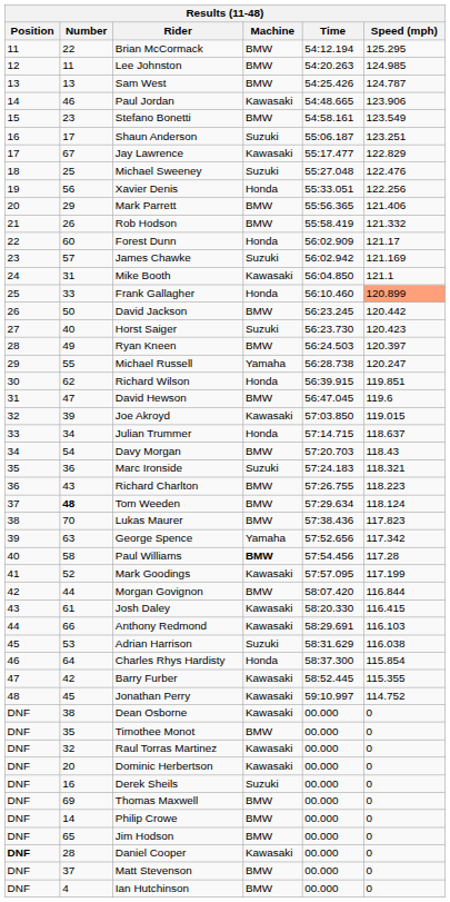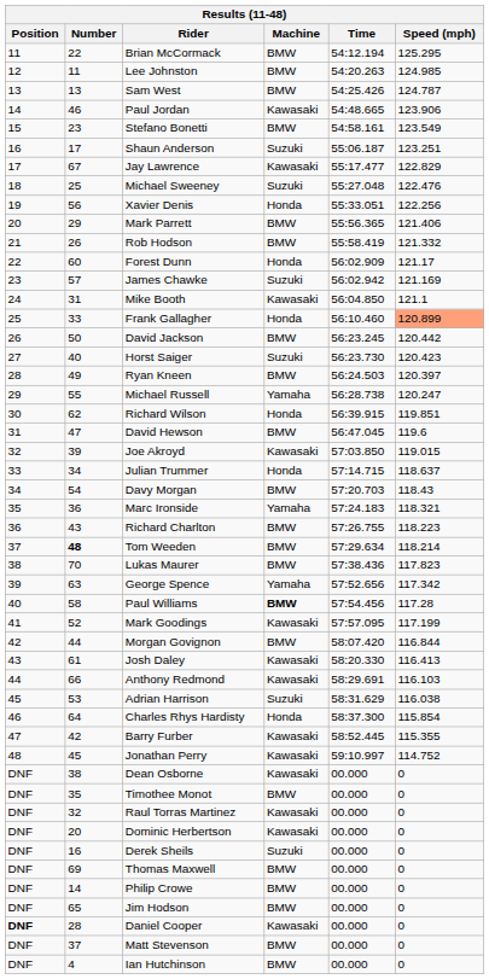 <table class="collapsible collapsed wikitable"style="width:40em;margin-top:-1px;">
 <tr>
 <th scope="col" colspan="6">Results (11-48)</th>
 </tr>
 <tr>
 <th scope="col">Position</th>
 <th scope="col">Number</th>
 <th scope="col">Rider</th>
 <th scope="col">Machine</th>
 <th scope="col">Time</th>
 <th scope="col">Speed (mph)</th>
 </tr>
 <tr>
 <td>11</td>
 <td>22</td>
 <td>Brian McCormack</td>
 <td>BMW</td>
 <td>54:12.194</td>
 <td>125.295</td>
 </tr>
 <tr>
 <td>12</td>
 <td>11</td>
 <td>Lee Johnston</td>
 <td>BMW</td>
 <td>54:20.263</td>
 <td>124.985</td>
 </tr>
 <tr>
 <td>13</td>
 <td>13</td>
 <td>Sam West</td>
 <td>BMW</td>
 <td>54:25.426</td>
 <td>124.787</td>
 </tr>
 <tr>
 <td>14</td>
 <td>46</td>
 <td>Paul Jordan</td>
 <td>Kawasaki</td>
 <td>54:48.665</td>
 <td>123.906</td>
 </tr>
 <tr>
 <td>15</td>
 <td>23</td>
 <td>Stefano Bonetti</td>
 <td>BMW</td>
 <td>54:58.161</td>
 <td>123.549</td>
 </tr>
 <tr>
 <td>16</td>
 <td>17</td>
 <td>Shaun Anderson</td>
 <td>Suzuki</td>
 <td>55:06.187</td>
 <td>123.251</td>
 </tr>
 <tr>
 <td>17</td>
 <td>67</td>
 <td>Jay Lawrence</td>
 <td>Kawasaki</td>
 <td>55:17.477</td>
 <td>122.829</td>
 </tr>
 <tr>
 <td>18</td>
 <td>25</td>
 <td>Michael Sweeney</td>
 <td>Suzuki</td>
 <td>55:27.048</td>
 <td>122.476</td>
 </tr>
 <tr>
 <td>19</td>
 <td>56</td>
 <td>Xavier Denis</td>
 <td>Honda</td>
 <td>55:33.051</td>
 <td>122.256</td>
 </tr>
 <tr>
 <td>20</td>
 <td>29</td>
 <td>Mark Parrett</td>
 <td>BMW</td>
 <td>55:56.365</td>
 <td>121.406</td>
 </tr>
 <tr>
 <td>21</td>
 <td>26</td>
 <td>Rob Hodson</td>
 <td>BMW</td>
 <td>55:58.419</td>
 <td>121.332</td>
 </tr>
 <tr>
 <td>22</td>
 <td>60</td>
 <td>Forest Dunn</td>
 <td>Honda</td>
 <td>56:02.909</td>
 <td>121.17</td>
 </tr>
 <tr>
 <td>23</td>
 <td>57</td>
 <td>James Chawke</td>
 <td>Suzuki</td>
 <td>56:02.942</td>
 <td>121.169</td>
 </tr>
 <tr>
 <td>24</td>
 <td>31</td>
 <td>Mike Booth</td>
 <td>Kawasaki</td>
 <td>56:04.850</td>
 <td>121.1</td>
 </tr>
 <tr>
 <td>25</td>
 <td>33</td>
 <td>Frank Gallagher</td>
 <td>Honda</td>
 <td>56:10.460</td>
 <td style="background: lightsalmon;">120.899</td>
 </tr>
 <tr>
 <td>26</td>
 <td>50</td>
 <td>David Jackson</td>
 <td>BMW</td>
 <td>56:23.245</td>
 <td>120.442</td>
 </tr>
 <tr>
 <td>27</td>
 <td>40</td>
 <td>Horst Saiger</td>
 <td>Suzuki</td>
 <td>56:23.730</td>
 <td>120.423</td>
 </tr>
 <tr>
 <td>28</td>
 <td>49</td>
 <td>Ryan Kneen</td>
 <td>BMW</td>
 <td>56:24.503</td>
 <td>120.397</td>
 </tr>
 <tr>
 <td>29</td>
 <td>55</td>
 <td>Michael Russell</td>
 <td>Yamaha</td>
 <td>56:28.738</td>
 <td>120.247</td>
 </tr>
 <tr>
 <td>30</td>
 <td>62</td>
 <td>Richard Wilson</td>
 <td>Honda</td>
 <td>56:39.915</td>
 <td>119.851</td>
 </tr>
 <tr>
 <td>31</td>
 <td>47</td>
 <td>David Hewson</td>
 <td>BMW</td>
 <td>56:47.045</td>
 <td>119.6</td>
 </tr>
 <tr>
 <td>32</td>
 <td>39</td>
 <td>Joe Akroyd</td>
 <td>Kawasaki</td>
 <td>57:03.850</td>
 <td>119.015</td>
 </tr>
 <tr>
 <td>33</td>
 <td>34</td>
 <td>Julian Trummer</td>
 <td>Honda</td>
 <td>57:14.715</td>
 <td>118.637</td>
 </tr>
 <tr>
 <td>34</td>
 <td>54</td>
 <td>Davy Morgan</td>
 <td>BMW</td>
 <td>57:20.703</td>
 <td>118.43</td>
 </tr>
 <tr>
 <td>35</td>
 <td>36</td>
 <td>Marc Ironside</td>
-<td>Suzuki</td>
+<td>Yamaha</td>
 <td>57:24.183</td>
 <td>118.321</td>
 </tr>
 <tr>
 <td>36</td>
 <td>43</td>
 <td>Richard Charlton</td>
 <td>BMW</td>
 <td>57:26.755</td>
 <td>118.223</td>
 </tr>
 <tr>
 <td>37</td>
 <td><strong>48</strong></td>
 <td>Tom Weeden</td>
 <td>BMW</td>
 <td>57:29.634</td>
-<td>118.124</td>
+<td>118.214</td>
 </tr>
 <tr>
 <td>38</td>
 <td>70</td>
 <td>Lukas Maurer</td>
 <td>BMW</td>
 <td>57:38.436</td>
 <td>117.823</td>
 </tr>
 <tr>
 <td>39</td>
 <td>63</td>
 <td>George Spence</td>
 <td>Yamaha</td>
 <td>57:52.656</td>
 <td>117.342</td>
 </tr>
 <tr>
 <td>40</td>
 <td>58</td>
 <td>Paul Williams</td>
 <td><strong>BMW</strong></td>
 <td>57:54.456</td>
 <td>117.28</td>
 </tr>
 <tr>
 <td>41</td>
 <td>52</td>
 <td>Mark Goodings</td>
 <td>Kawasaki</td>
 <td>57:57.095</td>
 <td>117.199</td>
 </tr>
 <tr>
 <td>42</td>
 <td>44</td>
 <td>Morgan Govignon</td>
 <td>BMW</td>
 <td>58:07.420</td>
 <td>116.844</td>
 </tr>
 <tr>
 <td>43</td>
 <td>61</td>
 <td>Josh Daley</td>
 <td>Kawasaki</td>
 <td>58:20.330</td>
-<td>116.415</td>
+<td>116.413</td>
 </tr>
 <tr>
 <td>44</td>
 <td>66</td>
 <td>Anthony Redmond</td>
 <td>Kawasaki</td>
 <td>58:29.691</td>
 <td>116.103</td>
 </tr>
 <tr>
 <td>45</td>
 <td>53</td>
 <td>Adrian Harrison</td>
 <td>Suzuki</td>
 <td>58:31.629</td>
 <td>116.038</td>
 </tr>
 <tr>
 <td>46</td>
 <td>64</td>
 <td>Charles Rhys Hardisty</td>
 <td>Honda</td>
 <td>58:37.300</td>
 <td>115.854</td>
 </tr>
 <tr>
 <td>47</td>
 <td>42</td>
 <td>Barry Furber</td>
 <td>Kawasaki</td>
 <td>58:52.445</td>
 <td>115.355</td>
 </tr>
 <tr>
 <td>48</td>
 <td>45</td>
 <td>Jonathan Perry</td>
 <td>Kawasaki</td>
 <td>59:10.997</td>
 <td>114.752</td>
 </tr>
 <tr>
 <td>DNF</td>
 <td>38</td>
 <td>Dean Osborne</td>
 <td>Kawasaki</td>
 <td>00.000</td>
 <td>0</td>
 </tr>
 <tr>
 <td>DNF</td>
 <td>35</td>
 <td>Timothee Monot</td>
 <td>BMW</td>
 <td>00.000</td>
 <td>0</td>
 </tr>
 <tr>
 <td>DNF</td>
 <td>32</td>
 <td>Raul Torras Martinez</td>
 <td>Kawasaki</td>
 <td>00.000</td>
 <td>0</td>
 </tr>
 <tr>
 <td>DNF</td>
 <td>20</td>
 <td>Dominic Herbertson</td>
 <td>Kawasaki</td>
 <td>00.000</td>
 <td>0</td>
 </tr>
 <tr>
 <td>DNF</td>
 <td>16</td>
 <td>Derek Sheils</td>
 <td>Suzuki</td>
 <td>00.000</td>
 <td>0</td>
 </tr>
 <tr>
 <td>DNF</td>
 <td>69</td>
 <td>Thomas Maxwell</td>
 <td>BMW</td>
 <td>00.000</td>
 <td>0</td>
 </tr>
 <tr>
 <td>DNF</td>
 <td>14</td>
 <td>Philip Crowe</td>
 <td>BMW</td>
 <td>00.000</td>
 <td>0</td>
 </tr>
 <tr>
 <td>DNF</td>
 <td>65</td>
 <td>Jim Hodson</td>
 <td>BMW</td>
 <td>00.000</td>
 <td>0</td>
 </tr>
 <tr>
 <td><strong>DNF</strong></td>
 <td>28</td>
 <td>Daniel Cooper</td>
 <td>Kawasaki</td>
 <td>00.000</td>
 <td>0</td>
 </tr>
 <tr>
 <td>DNF</td>
 <td>37</td>
 <td>Matt Stevenson</td>
 <td>BMW</td>
 <td>00.000</td>
 <td>0</td>
 </tr>
 <tr>
 <td>DNF</td>
 <td>4</td>
 <td>Ian Hutchinson</td>
 <td>BMW</td>
 <td>00.000</td>
 <td>0</td>
 </tr>
 </table>
